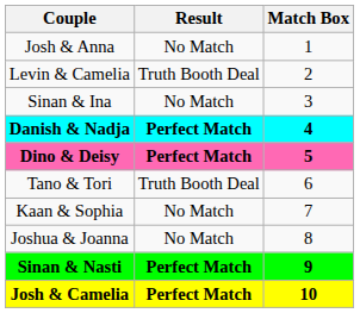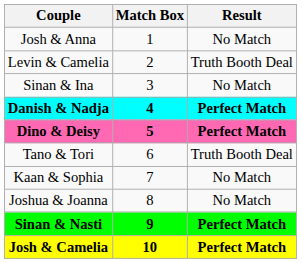 <table class="wikitable" style="text-align:center;">
 <tr valign="bottom">
 <th>Couple</th>
+<th>Match Box</th>
 <th>Result</th>
-<th>Match Box</th>
 </tr>
 <tr valign="top">
 <td>Josh & Anna</td>
+<td>1</td>
 <td>No Match</td>
-<td>1</td>
 </tr>
 <tr>
 <td>Levin & Camelia</td>
+<td>2</td>
 <td>Truth Booth Deal</td>
-<td>2</td>
 </tr>
 <tr>
 <td>Sinan & Ina</td>
+<td>3</td>
 <td>No Match</td>
-<td>3</td>
 </tr>
 <tr>
 <td style="background:aqua"><strong>Danish & Nadja</strong></td>
+<td style="background:aqua"><strong>4</strong></td>
 <td style="background:aqua"><strong>Perfect Match</strong></td>
-<td style="background:aqua"><strong>4</strong></td>
 </tr>
 <tr>
 <td style="background:hotpink"><strong>Dino & Deisy</strong></td>
+<td style="background:hotpink"><strong>5</strong></td>
 <td style="background:hotpink"><strong>Perfect Match</strong></td>
-<td style="background:hotpink"><strong>5</strong></td>
 </tr>
 <tr>
 <td>Tano & Tori</td>
+<td>6</td>
 <td>Truth Booth Deal</td>
-<td>6</td>
 </tr>
 <tr>
 <td>Kaan & Sophia</td>
+<td>7</td>
 <td>No Match</td>
-<td>7</td>
 </tr>
 <tr>
 <td>Joshua & Joanna</td>
+<td>8</td>
 <td>No Match</td>
-<td>8</td>
 </tr>
 <tr>
 <td style="background:lime"><strong>Sinan & Nasti</strong></td>
+<td style="background:lime"><strong>9</strong></td>
 <td style="background:lime"><strong>Perfect Match</strong></td>
-<td style="background:lime"><strong>9</strong></td>
 </tr>
 <tr>
 <td style="background:yellow"><strong>Josh & Camelia</strong></td>
+<td style="background:yellow"><strong>10</strong></td>
 <td style="background:yellow"><strong>Perfect Match</strong></td>
-<td style="background:yellow"><strong>10</strong></td>
 </tr>
 </table>
